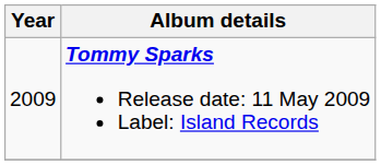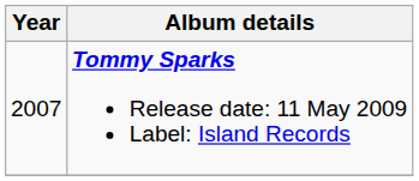 <table class="wikitable" style="text-align:center;">
 <tr>
 <th>Year</th>
 <th>Album details</th>
 </tr>
 <tr>
-<td>2009</td>
+<td>2007</td>
 <td align="left"><strong><em><a href='#'>Tommy Sparks</a></em></strong><br><ul><li>Release date: 11 May 2009</li><li>Label: <a href='#'>Island Records</a></li></ul></td>
 </tr>
 <tr>
 </tr>
 </table>
